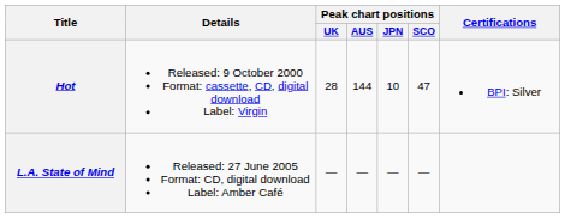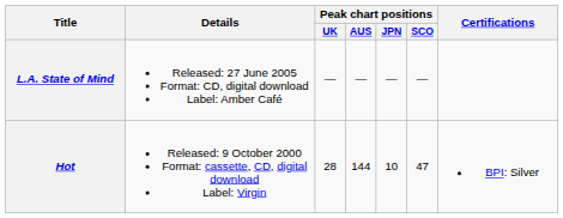 <table class="wikitable plainrowheaders" style="text-align:center;" border="1">
 <tr>
 <th scope="col" rowspan="2" style="width:10em;">Title</th>
 <th scope="col" rowspan="2" style="width:16em;">Details</th>
 <th scope="col" colspan="4">Peak chart positions</th>
 <th scope="col" rowspan="2" style="width:10em;"><a href='#'>Certifications</a></th>
 </tr>
 <tr>
 <th scope="col" style="width:2.5em;font-size:90%;"><a href='#'>UK</a><br></th>
 <th scope="col" style="width:2.5em;font-size:90%;"><a href='#'>AUS</a><br></th>
 <th scope="col" style="width:2.5em;font-size:90%;"><a href='#'>JPN</a><br></th>
 <th scope="col" style="width:2.5em;font-size:90%;"><a href='#'>SCO</a><br></th>
 </tr>
 <tr>
+<th scope="row"><em><a href='#'>L.A. State of Mind</a></em></th>
+<td><br><ul><li>Released: 27 June 2005</li><li>Format: CD, digital download</li><li>Label: Amber Café</li></ul></td>
+<td>—</td>
+<td>—</td>
+<td>—</td>
+<td>—</td>
+<td></td>
+</tr>
+<tr>
 <th scope="row"><em><a href='#'>Hot</a></em></th>
 <td><br><ul><li>Released: 9 October 2000</li><li>Format: <a href='#'>cassette</a>, <a href='#'>CD</a>, <a href='#'>digital download</a></li><li>Label: <a href='#'>Virgin</a></li></ul></td>
 <td>28</td>
 <td>144</td>
 <td>10</td>
 <td>47</td>
 <td><br><ul><li><a href='#'>BPI</a>: Silver</li></ul></td>
 </tr>
-<tr>
-<th scope="row"><em><a href='#'>L.A. State of Mind</a></em></th>
-<td><br><ul><li>Released: 27 June 2005</li><li>Format: CD, digital download</li><li>Label: Amber Café</li></ul></td>
-<td>—</td>
-<td>—</td>
-<td>—</td>
-<td>—</td>
-<td></td>
-</tr>
 </table>
